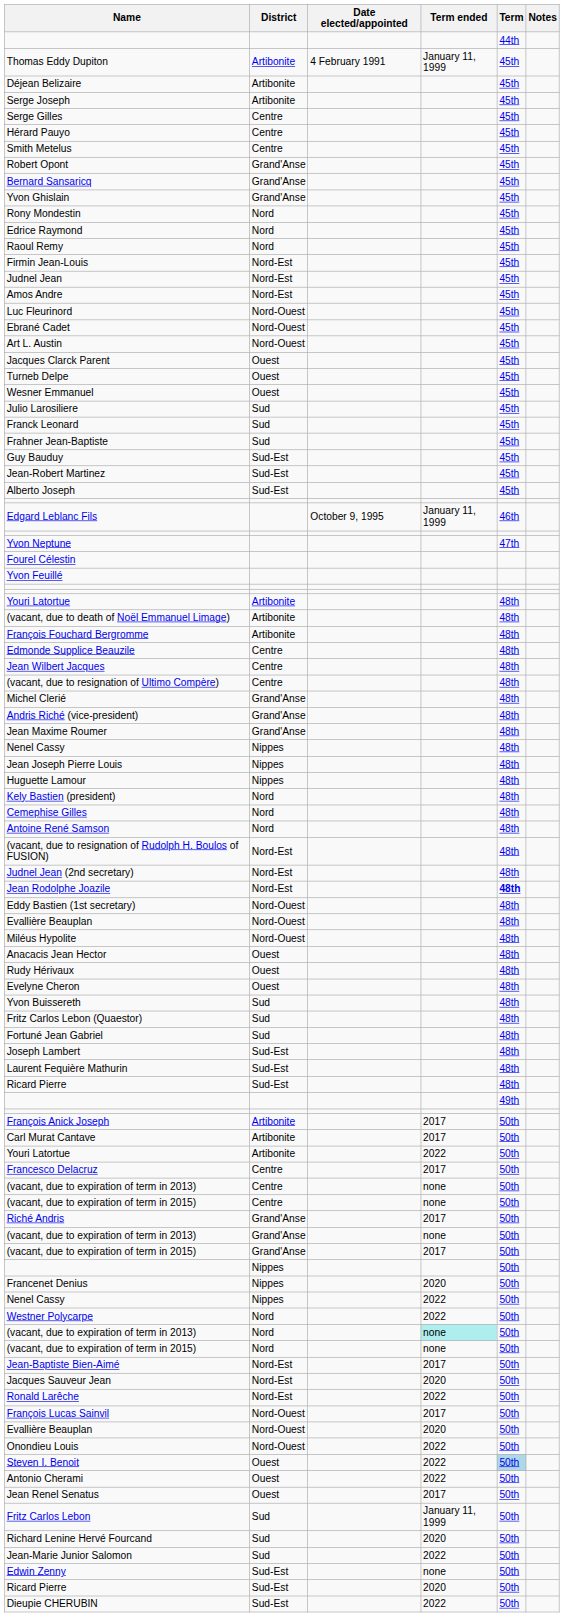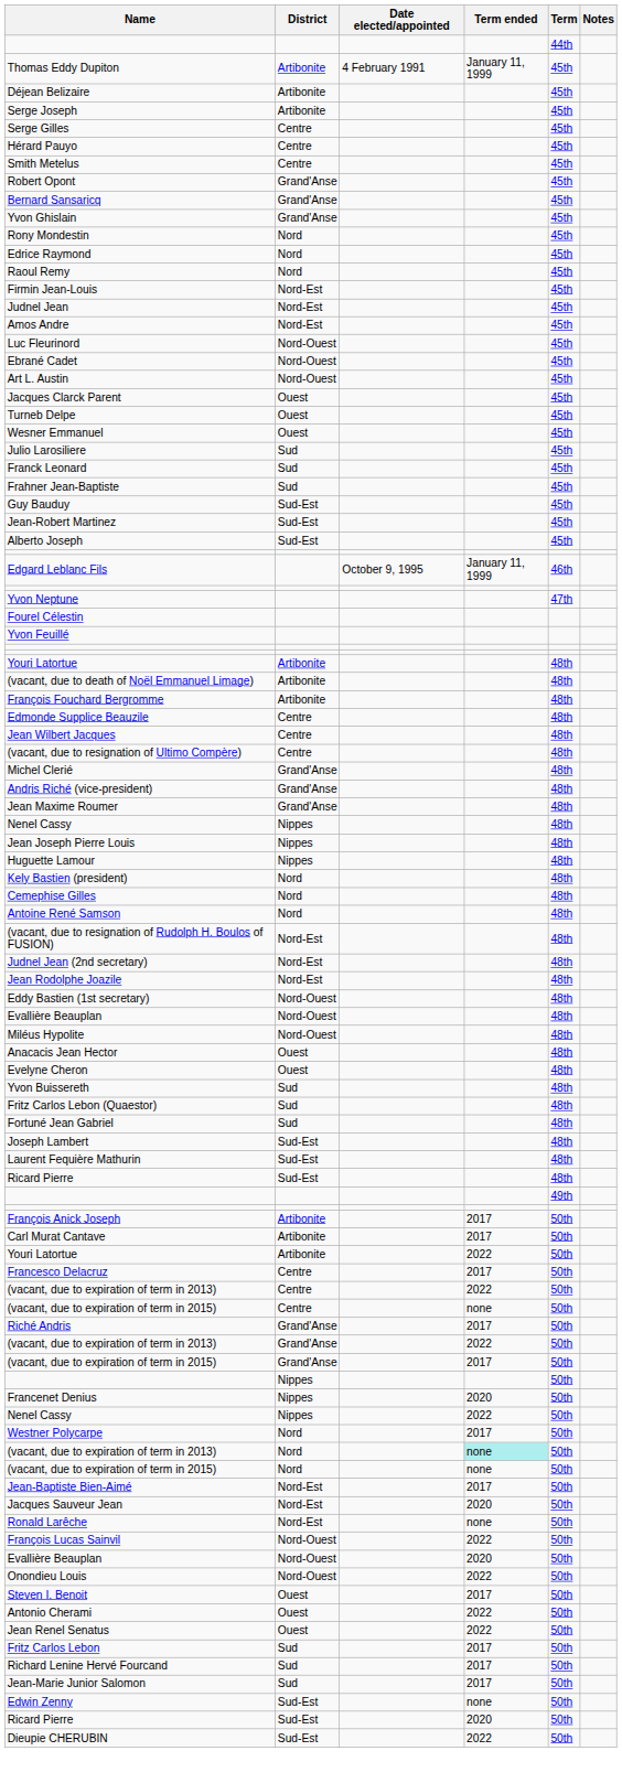 <table class="wikitable sortable">
 <tr>
 <th>Name</th>
 <th width="10">District</th>
 <th>Date elected/appointed</th>
 <th>Term ended</th>
 <th>Term</th>
 <th>Notes</th>
 </tr>
 <tr>
 <td></td>
 <td></td>
 <td></td>
 <td></td>
 <td><a href='#'>44th</a></td>
 <td></td>
 </tr>
 <tr>
 <td>Thomas Eddy Dupiton</td>
 <td><a href='#'>Artibonite</a></td>
 <td>4 February 1991</td>
 <td>January 11, 1999</td>
 <td><a href='#'>45th</a></td>
 <td></td>
 </tr>
 <tr>
 <td>Déjean Belizaire</td>
 <td>Artibonite</td>
 <td></td>
 <td></td>
 <td><a href='#'>45th</a></td>
 <td></td>
 </tr>
 <tr>
 <td>Serge Joseph</td>
 <td>Artibonite</td>
 <td></td>
 <td></td>
 <td><a href='#'>45th</a></td>
 <td></td>
 </tr>
 <tr>
 <td>Serge Gilles</td>
 <td>Centre</td>
 <td></td>
 <td></td>
 <td><a href='#'>45th</a></td>
 <td></td>
 </tr>
 <tr>
 <td>Hérard Pauyo</td>
 <td>Centre</td>
 <td></td>
 <td></td>
 <td><a href='#'>45th</a></td>
 <td></td>
 </tr>
 <tr>
 <td>Smith Metelus</td>
 <td>Centre</td>
 <td></td>
 <td></td>
 <td><a href='#'>45th</a></td>
 <td></td>
 </tr>
 <tr>
 <td>Robert Opont</td>
 <td>Grand'Anse</td>
 <td></td>
 <td></td>
 <td><a href='#'>45th</a></td>
 <td></td>
 </tr>
 <tr>
 <td><a href='#'>Bernard Sansaricq</a></td>
 <td>Grand'Anse</td>
 <td></td>
 <td></td>
 <td><a href='#'>45th</a></td>
 <td></td>
 </tr>
 <tr>
 <td>Yvon Ghislain</td>
 <td>Grand'Anse</td>
 <td></td>
 <td></td>
 <td><a href='#'>45th</a></td>
 <td></td>
 </tr>
 <tr>
 <td>Rony Mondestin</td>
 <td>Nord</td>
 <td></td>
 <td></td>
 <td><a href='#'>45th</a></td>
 <td></td>
 </tr>
 <tr>
 <td>Edrice Raymond</td>
 <td>Nord</td>
 <td></td>
 <td></td>
 <td><a href='#'>45th</a></td>
 <td></td>
 </tr>
 <tr>
 <td>Raoul Remy</td>
 <td>Nord</td>
 <td></td>
 <td></td>
 <td><a href='#'>45th</a></td>
 <td></td>
 </tr>
 <tr>
 <td>Firmin Jean-Louis</td>
 <td>Nord-Est</td>
 <td></td>
 <td></td>
 <td><a href='#'>45th</a></td>
 <td></td>
 </tr>
 <tr>
 <td>Judnel Jean</td>
 <td>Nord-Est</td>
 <td></td>
 <td></td>
 <td><a href='#'>45th</a></td>
 <td></td>
 </tr>
 <tr>
 <td>Amos Andre</td>
 <td>Nord-Est</td>
 <td></td>
 <td></td>
 <td><a href='#'>45th</a></td>
 <td></td>
 </tr>
 <tr>
 <td>Luc Fleurinord</td>
 <td>Nord-Ouest</td>
 <td></td>
 <td></td>
 <td><a href='#'>45th</a></td>
 <td></td>
 </tr>
 <tr>
 <td>Ebrané Cadet</td>
 <td>Nord-Ouest</td>
 <td></td>
 <td></td>
 <td><a href='#'>45th</a></td>
 <td></td>
 </tr>
 <tr>
 <td>Art L. Austin</td>
 <td>Nord-Ouest</td>
 <td></td>
 <td></td>
 <td><a href='#'>45th</a></td>
 <td></td>
 </tr>
 <tr>
 <td>Jacques Clarck Parent</td>
 <td>Ouest</td>
 <td></td>
 <td></td>
 <td><a href='#'>45th</a></td>
 <td></td>
 </tr>
 <tr>
 <td>Turneb Delpe</td>
 <td>Ouest</td>
 <td></td>
 <td></td>
 <td><a href='#'>45th</a></td>
 <td></td>
 </tr>
 <tr>
 <td>Wesner Emmanuel</td>
 <td>Ouest</td>
 <td></td>
 <td></td>
 <td><a href='#'>45th</a></td>
 <td></td>
 </tr>
 <tr>
 <td>Julio Larosiliere</td>
 <td>Sud</td>
 <td></td>
 <td></td>
 <td><a href='#'>45th</a></td>
 <td></td>
 </tr>
 <tr>
 <td>Franck Leonard</td>
 <td>Sud</td>
 <td></td>
 <td></td>
 <td><a href='#'>45th</a></td>
 <td></td>
 </tr>
 <tr>
 <td>Frahner Jean-Baptiste</td>
 <td>Sud</td>
 <td></td>
 <td></td>
 <td><a href='#'>45th</a></td>
 <td></td>
 </tr>
 <tr>
 <td>Guy Bauduy</td>
 <td>Sud-Est</td>
 <td></td>
 <td></td>
 <td><a href='#'>45th</a></td>
 <td></td>
 </tr>
 <tr>
 <td>Jean-Robert Martinez</td>
 <td>Sud-Est</td>
 <td></td>
 <td></td>
 <td><a href='#'>45th</a></td>
 <td></td>
 </tr>
 <tr>
 <td>Alberto Joseph</td>
 <td>Sud-Est</td>
 <td></td>
 <td></td>
 <td><a href='#'>45th</a></td>
 <td></td>
 </tr>
 <tr>
 <td></td>
 <td></td>
 <td></td>
 <td></td>
 <td></td>
 <td></td>
 </tr>
 <tr>
 <td><a href='#'>Edgard Leblanc Fils</a></td>
 <td></td>
 <td>October 9, 1995</td>
 <td>January 11, 1999</td>
 <td><a href='#'>46th</a></td>
 <td></td>
 </tr>
 <tr>
 <td></td>
 <td></td>
 <td></td>
 <td></td>
 <td></td>
 <td></td>
 </tr>
 <tr>
 <td><a href='#'>Yvon Neptune</a></td>
 <td></td>
 <td></td>
 <td></td>
 <td><a href='#'>47th</a></td>
 <td></td>
 </tr>
 <tr>
 <td><a href='#'>Fourel Célestin</a></td>
 <td></td>
 <td></td>
 <td></td>
 <td></td>
 <td></td>
 </tr>
 <tr>
 <td><a href='#'>Yvon Feuillé</a></td>
 <td></td>
 <td></td>
 <td></td>
 <td></td>
 <td></td>
 </tr>
 <tr>
 <td></td>
 <td></td>
 <td></td>
 <td></td>
 <td></td>
 <td></td>
 </tr>
 <tr>
 <td></td>
 <td></td>
 <td></td>
 <td></td>
 <td></td>
 <td></td>
 </tr>
 <tr>
 <td><a href='#'>Youri Latortue</a></td>
 <td><a href='#'>Artibonite</a></td>
 <td></td>
 <td></td>
 <td><a href='#'>48th</a></td>
 <td></td>
 </tr>
 <tr>
 <td>(vacant, due to death of <a href='#'>Noël Emmanuel Limage</a>)</td>
 <td>Artibonite</td>
 <td></td>
 <td></td>
 <td><a href='#'>48th</a></td>
 <td></td>
 </tr>
 <tr>
 <td><a href='#'>François Fouchard Bergromme</a></td>
 <td>Artibonite</td>
 <td></td>
 <td></td>
 <td><a href='#'>48th</a></td>
 <td></td>
 </tr>
 <tr>
 <td><a href='#'>Edmonde Supplice Beauzile</a></td>
 <td>Centre</td>
 <td></td>
 <td></td>
 <td><a href='#'>48th</a></td>
 <td></td>
 </tr>
 <tr>
 <td><a href='#'>Jean Wilbert Jacques</a></td>
 <td>Centre</td>
 <td></td>
 <td></td>
 <td><a href='#'>48th</a></td>
 <td></td>
 </tr>
 <tr>
 <td>(vacant, due to resignation of <a href='#'>Ultimo Compère</a>)</td>
 <td>Centre</td>
 <td></td>
 <td></td>
 <td><a href='#'>48th</a></td>
 <td></td>
 </tr>
 <tr>
 <td>Michel Clerié</td>
 <td>Grand'Anse</td>
 <td></td>
 <td></td>
 <td><a href='#'>48th</a></td>
 <td></td>
 </tr>
 <tr>
 <td><a href='#'>Andris Riché</a> (vice-president)</td>
 <td>Grand'Anse</td>
 <td></td>
 <td></td>
 <td><a href='#'>48th</a></td>
 <td></td>
 </tr>
 <tr>
 <td>Jean Maxime Roumer</td>
 <td>Grand'Anse</td>
 <td></td>
 <td></td>
 <td><a href='#'>48th</a></td>
 <td></td>
 </tr>
 <tr>
 <td>Nenel Cassy</td>
 <td>Nippes</td>
 <td></td>
 <td></td>
 <td><a href='#'>48th</a></td>
 <td></td>
 </tr>
 <tr>
 <td>Jean Joseph Pierre Louis</td>
 <td>Nippes</td>
 <td></td>
 <td></td>
 <td><a href='#'>48th</a></td>
 <td></td>
 </tr>
 <tr>
 <td>Huguette Lamour</td>
 <td>Nippes</td>
 <td></td>
 <td></td>
 <td><a href='#'>48th</a></td>
 <td></td>
 </tr>
 <tr>
 <td><a href='#'>Kely Bastien</a> (president)</td>
 <td>Nord</td>
 <td></td>
 <td></td>
 <td><a href='#'>48th</a></td>
 <td></td>
 </tr>
 <tr>
 <td><a href='#'>Cemephise Gilles</a></td>
 <td>Nord</td>
 <td></td>
 <td></td>
 <td><a href='#'>48th</a></td>
 <td></td>
 </tr>
 <tr>
 <td><a href='#'>Antoine René Samson</a></td>
 <td>Nord</td>
 <td></td>
 <td></td>
 <td><a href='#'>48th</a></td>
 <td></td>
 </tr>
 <tr>
 <td>(vacant, due to resignation of <a href='#'>Rudolph H. Boulos</a> of FUSION)</td>
 <td>Nord-Est</td>
 <td></td>
 <td></td>
 <td><a href='#'>48th</a></td>
 <td></td>
 </tr>
 <tr>
 <td><a href='#'>Judnel Jean</a> (2nd secretary)</td>
 <td>Nord-Est</td>
 <td></td>
 <td></td>
 <td><a href='#'>48th</a></td>
 <td></td>
 </tr>
 <tr>
 <td><a href='#'>Jean Rodolphe Joazile</a></td>
 <td>Nord-Est</td>
 <td></td>
 <td></td>
-<td><strong><a href='#'>48th</a></strong></td>
+<td><a href='#'>48th</a></td>
 <td></td>
 </tr>
 <tr>
 <td>Eddy Bastien (1st secretary)</td>
 <td>Nord-Ouest</td>
 <td></td>
 <td></td>
 <td><a href='#'>48th</a></td>
 <td></td>
 </tr>
 <tr>
 <td>Evallière Beauplan</td>
 <td>Nord-Ouest</td>
 <td></td>
 <td></td>
 <td><a href='#'>48th</a></td>
 <td></td>
 </tr>
 <tr>
 <td>Miléus Hypolite</td>
 <td>Nord-Ouest</td>
 <td></td>
 <td></td>
 <td><a href='#'>48th</a></td>
 <td></td>
 </tr>
 <tr>
 <td>Anacacis Jean Hector</td>
-<td>Ouest</td>
-<td></td>
-<td></td>
-<td><a href='#'>48th</a></td>
-<td></td>
-</tr>
-<tr>
-<td>Rudy Hérivaux</td>
 <td>Ouest</td>
 <td></td>
 <td></td>
 <td><a href='#'>48th</a></td>
 <td></td>
 </tr>
 <tr>
 <td>Evelyne Cheron</td>
 <td>Ouest</td>
 <td></td>
 <td></td>
 <td><a href='#'>48th</a></td>
 <td></td>
 </tr>
 <tr>
 <td>Yvon Buissereth</td>
 <td>Sud</td>
 <td></td>
 <td></td>
 <td><a href='#'>48th</a></td>
 <td></td>
 </tr>
 <tr>
 <td>Fritz Carlos Lebon (Quaestor)</td>
 <td>Sud</td>
 <td></td>
 <td></td>
 <td><a href='#'>48th</a></td>
 <td></td>
 </tr>
 <tr>
 <td>Fortuné Jean Gabriel</td>
 <td>Sud</td>
 <td></td>
 <td></td>
 <td><a href='#'>48th</a></td>
 <td></td>
 </tr>
 <tr>
 <td>Joseph Lambert</td>
 <td>Sud-Est</td>
 <td></td>
 <td></td>
 <td><a href='#'>48th</a></td>
 <td></td>
 </tr>
 <tr>
 <td>Laurent Fequière Mathurin</td>
 <td>Sud-Est</td>
 <td></td>
 <td></td>
 <td><a href='#'>48th</a></td>
 <td></td>
 </tr>
 <tr>
 <td>Ricard Pierre</td>
 <td>Sud-Est</td>
 <td></td>
 <td></td>
 <td><a href='#'>48th</a></td>
 <td></td>
 </tr>
 <tr>
 <td></td>
 <td></td>
 <td></td>
 <td></td>
 <td><a href='#'>49th</a></td>
 <td></td>
 </tr>
 <tr>
 <td></td>
 <td></td>
 <td></td>
 <td></td>
 <td></td>
 <td></td>
 </tr>
 <tr>
 <td><a href='#'>François Anick Joseph</a></td>
 <td><a href='#'>Artibonite</a></td>
 <td></td>
 <td>2017</td>
 <td><a href='#'>50th</a></td>
 <td></td>
 </tr>
 <tr>
 <td>Carl Murat Cantave</td>
 <td>Artibonite</td>
 <td></td>
 <td>2017</td>
 <td><a href='#'>50th</a></td>
 <td></td>
 </tr>
 <tr>
 <td>Youri Latortue</td>
 <td>Artibonite</td>
 <td></td>
 <td>2022</td>
 <td><a href='#'>50th</a></td>
 <td></td>
 </tr>
 <tr>
 <td><a href='#'>Francesco Delacruz</a></td>
 <td>Centre</td>
 <td></td>
 <td>2017</td>
 <td><a href='#'>50th</a></td>
 <td></td>
 </tr>
 <tr>
 <td>(vacant, due to expiration of term in 2013)</td>
 <td>Centre</td>
 <td></td>
-<td>none</td>
+<td>2022</td>
 <td><a href='#'>50th</a></td>
 <td></td>
 </tr>
 <tr>
 <td>(vacant, due to expiration of term in 2015)</td>
 <td>Centre</td>
 <td></td>
 <td>none</td>
 <td><a href='#'>50th</a></td>
 <td></td>
 </tr>
 <tr>
 <td><a href='#'>Riché Andris</a></td>
 <td>Grand'Anse</td>
 <td></td>
 <td>2017</td>
 <td><a href='#'>50th</a></td>
 <td></td>
 </tr>
 <tr>
 <td>(vacant, due to expiration of term in 2013)</td>
 <td>Grand'Anse</td>
 <td></td>
-<td>none</td>
+<td>2022</td>
 <td><a href='#'>50th</a></td>
 <td></td>
 </tr>
 <tr>
 <td>(vacant, due to expiration of term in 2015)</td>
 <td>Grand'Anse</td>
 <td></td>
 <td>2017</td>
 <td><a href='#'>50th</a></td>
 <td></td>
 </tr>
 <tr>
 <td></td>
 <td>Nippes</td>
 <td></td>
 <td></td>
 <td><a href='#'>50th</a></td>
 <td></td>
 </tr>
 <tr>
 <td>Francenet Denius</td>
 <td>Nippes</td>
 <td></td>
 <td>2020</td>
 <td><a href='#'>50th</a></td>
 <td></td>
 </tr>
 <tr>
 <td>Nenel Cassy</td>
 <td>Nippes</td>
 <td></td>
 <td>2022</td>
 <td><a href='#'>50th</a></td>
 <td></td>
 </tr>
 <tr>
 <td><a href='#'>Westner Polycarpe</a></td>
 <td>Nord</td>
 <td></td>
-<td>2022</td>
+<td>2017</td>
 <td><a href='#'>50th</a></td>
 <td></td>
 </tr>
 <tr>
 <td>(vacant, due to expiration of term in 2013)</td>
 <td>Nord</td>
 <td></td>
 <td style="background: paleturquoise;">none</td>
 <td><a href='#'>50th</a></td>
 <td></td>
 </tr>
 <tr>
 <td>(vacant, due to expiration of term in 2015)</td>
 <td>Nord</td>
 <td></td>
 <td>none</td>
 <td><a href='#'>50th</a></td>
 <td></td>
 </tr>
 <tr>
 <td><a href='#'>Jean-Baptiste Bien-Aimé</a></td>
 <td>Nord-Est</td>
 <td></td>
 <td>2017</td>
 <td><a href='#'>50th</a></td>
 <td></td>
 </tr>
 <tr>
 <td>Jacques Sauveur Jean</td>
 <td>Nord-Est</td>
 <td></td>
 <td>2020</td>
 <td><a href='#'>50th</a></td>
 <td></td>
 </tr>
 <tr>
 <td><a href='#'>Ronald Larêche</a></td>
 <td>Nord-Est</td>
 <td></td>
-<td>2022</td>
+<td>none</td>
 <td><a href='#'>50th</a></td>
 <td></td>
 </tr>
 <tr>
 <td><a href='#'>François Lucas Sainvil</a></td>
 <td>Nord-Ouest</td>
 <td></td>
-<td>2017</td>
+<td>2022</td>
 <td><a href='#'>50th</a></td>
 <td></td>
 </tr>
 <tr>
 <td>Evallière Beauplan</td>
 <td>Nord-Ouest</td>
 <td></td>
 <td>2020</td>
 <td><a href='#'>50th</a></td>
 <td></td>
 </tr>
 <tr>
 <td>Onondieu Louis</td>
 <td>Nord-Ouest</td>
 <td></td>
 <td>2022</td>
 <td><a href='#'>50th</a></td>
 <td></td>
 </tr>
 <tr>
 <td><a href='#'>Steven I. Benoit</a></td>
 <td>Ouest</td>
 <td></td>
-<td>2022</td>
-<td style="background: lightblue;"><a href='#'>50th</a></td>
+<td>2017</td>
+<td><a href='#'>50th</a></td>
 <td></td>
 </tr>
 <tr>
 <td>Antonio Cherami</td>
 <td>Ouest</td>
 <td></td>
 <td>2022</td>
 <td><a href='#'>50th</a></td>
 <td></td>
 </tr>
 <tr>
 <td>Jean Renel Senatus</td>
 <td>Ouest</td>
 <td></td>
-<td>2017</td>
+<td>2022</td>
 <td><a href='#'>50th</a></td>
 <td></td>
 </tr>
 <tr>
 <td><a href='#'>Fritz Carlos Lebon</a></td>
 <td>Sud</td>
 <td></td>
-<td>January 11, 1999</td>
+<td>2017</td>
 <td><a href='#'>50th</a></td>
 <td></td>
 </tr>
 <tr>
 <td>Richard Lenine Hervé Fourcand</td>
 <td>Sud</td>
 <td></td>
-<td>2020</td>
+<td>2017</td>
 <td><a href='#'>50th</a></td>
 <td></td>
 </tr>
 <tr>
 <td>Jean-Marie Junior Salomon</td>
 <td>Sud</td>
 <td></td>
-<td>2022</td>
+<td>2017</td>
 <td><a href='#'>50th</a></td>
 <td></td>
 </tr>
 <tr>
 <td><a href='#'>Edwin Zenny</a></td>
 <td>Sud-Est</td>
 <td></td>
 <td>none</td>
 <td><a href='#'>50th</a></td>
 <td></td>
 </tr>
 <tr>
 <td>Ricard Pierre</td>
 <td>Sud-Est</td>
 <td></td>
 <td>2020</td>
 <td><a href='#'>50th</a></td>
 <td></td>
 </tr>
 <tr>
 <td>Dieupie CHERUBIN</td>
 <td>Sud-Est</td>
 <td></td>
 <td>2022</td>
 <td><a href='#'>50th</a></td>
 <td></td>
 </tr>
 </table>
